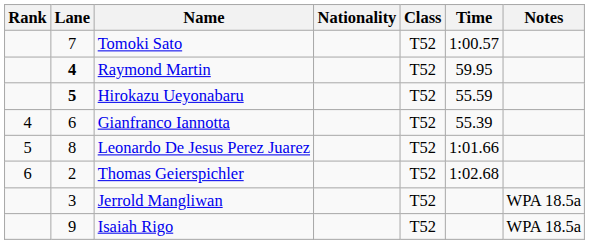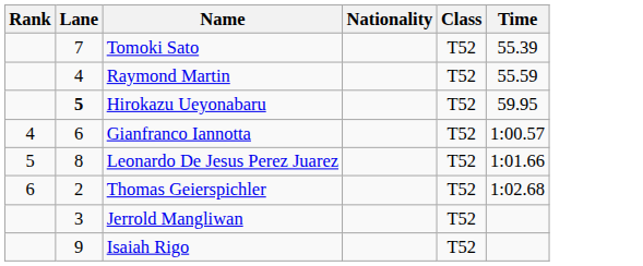 <table class="wikitable sortable" style="text-align:center">
 <tr>
 <th>Rank</th>
 <th>Lane</th>
 <th>Name</th>
 <th>Nationality</th>
 <th>Class</th>
 <th>Time</th>
-<th>Notes</th>
 </tr>
 <tr>
 <td></td>
 <td>7</td>
 <td align="left"><a href='#'>Tomoki Sato</a></td>
 <td align="left"></td>
 <td>T52</td>
-<td>1:00.57</td>
-<td></td>
+<td>55.39</td>
 </tr>
 <tr>
 <td></td>
-<td><strong>4</strong></td>
+<td>4</td>
 <td align="left"><a href='#'>Raymond Martin</a></td>
 <td align="left"></td>
 <td>T52</td>
-<td>59.95</td>
-<td></td>
+<td>55.59</td>
 </tr>
 <tr>
 <td></td>
 <td><strong>5</strong></td>
 <td align="left"><a href='#'>Hirokazu Ueyonabaru</a></td>
 <td align="left"></td>
 <td>T52</td>
-<td>55.59</td>
-<td></td>
+<td>59.95</td>
 </tr>
 <tr>
 <td>4</td>
 <td>6</td>
 <td align="left"><a href='#'>Gianfranco Iannotta</a></td>
 <td align="left"></td>
 <td>T52</td>
-<td>55.39</td>
-<td></td>
+<td>1:00.57</td>
 </tr>
 <tr>
 <td>5</td>
 <td>8</td>
 <td align="left"><a href='#'>Leonardo De Jesus Perez Juarez</a></td>
 <td align="left"></td>
 <td>T52</td>
 <td>1:01.66</td>
-<td></td>
 </tr>
 <tr>
 <td>6</td>
 <td>2</td>
 <td align="left"><a href='#'>Thomas Geierspichler</a></td>
 <td align="left"></td>
 <td>T52</td>
 <td>1:02.68</td>
-<td></td>
 </tr>
 <tr>
 <td></td>
 <td>3</td>
 <td align="left"><a href='#'>Jerrold Mangliwan</a></td>
 <td align="left"></td>
 <td>T52</td>
 <td></td>
-<td>WPA 18.5a</td>
 </tr>
 <tr>
 <td></td>
 <td>9</td>
 <td align="left"><a href='#'>Isaiah Rigo</a></td>
 <td align="left"></td>
 <td>T52</td>
 <td></td>
-<td>WPA 18.5a</td>
 </tr>
 </table>
